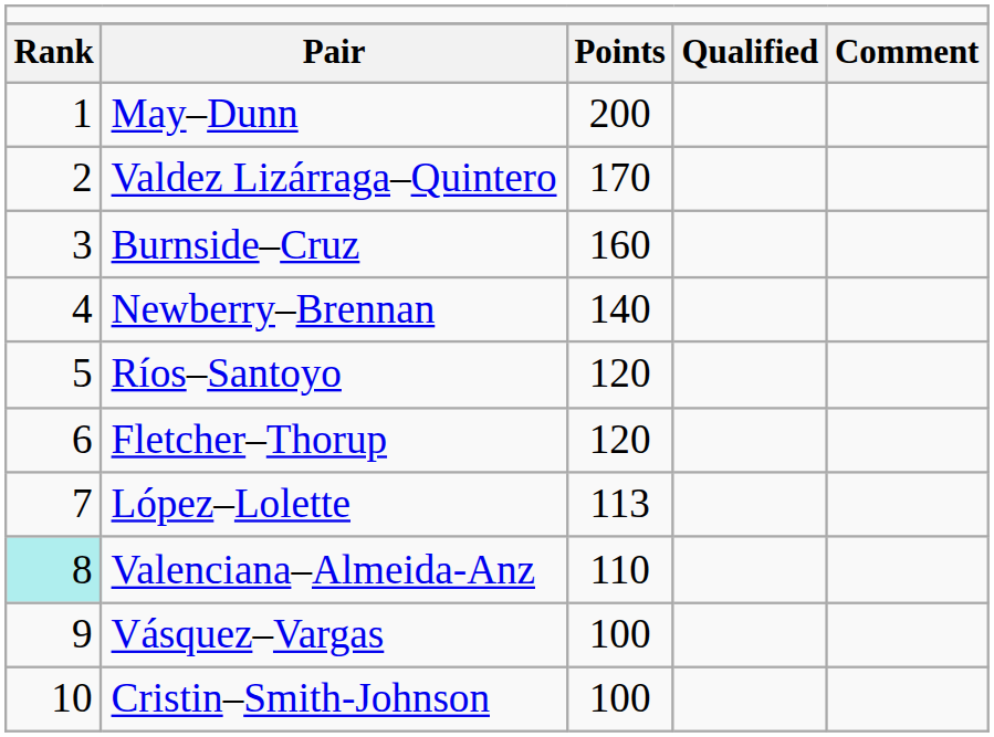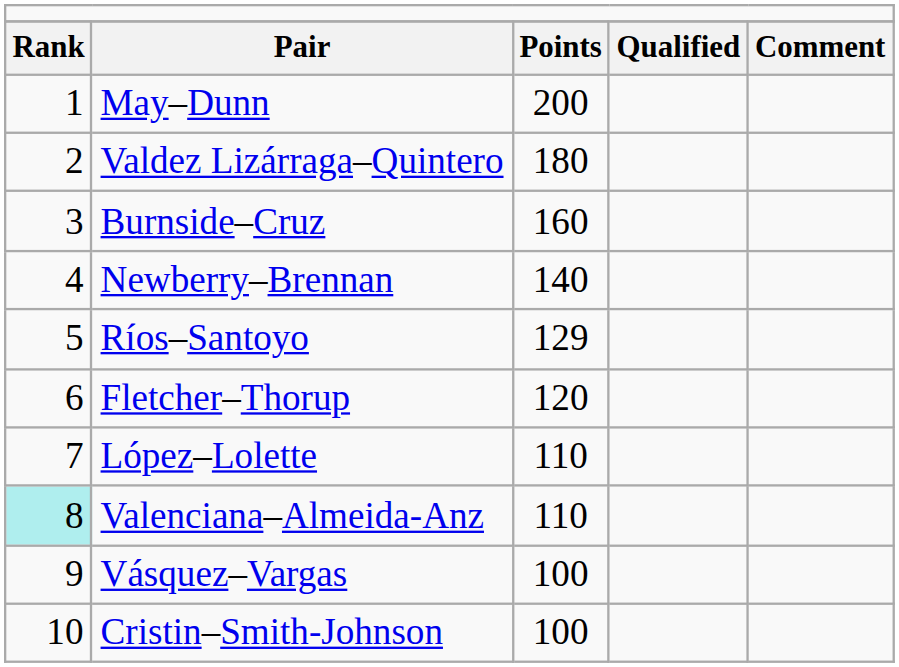 <table class="wikitable">
 <tr>
 <td colspan=5 align="center"></td>
 </tr>
 <tr>
 </tr>
 <tr style="font-size:10pt;font-weight:bold">
 <th>Rank</th>
 <th>Pair</th>
 <th>Points</th>
 <th>Qualified</th>
 <th>Comment</th>
 </tr>
 <tr>
 <td align=right>1</td>
 <td> <a href='#'>May</a>–<a href='#'>Dunn</a></td>
 <td align=center>200</td>
 <td></td>
 <td></td>
 </tr>
 <tr>
 <td align=right>2</td>
 <td> <a href='#'>Valdez Lizárraga</a>–<a href='#'>Quintero</a></td>
-<td align=center>170</td>
+<td align=center>180</td>
 <td></td>
 <td></td>
 </tr>
 <tr>
 <td align=right>3</td>
 <td> <a href='#'>Burnside</a>–<a href='#'>Cruz</a></td>
 <td align=center>160</td>
 <td></td>
 <td></td>
 </tr>
 <tr>
 <td align=right>4</td>
 <td> <a href='#'>Newberry</a>–<a href='#'>Brennan</a></td>
 <td align=center>140</td>
 <td></td>
 <td></td>
 </tr>
 <tr>
 <td align=right>5</td>
 <td> <a href='#'>Ríos</a>–<a href='#'>Santoyo</a></td>
-<td align=center>120</td>
+<td align=center>129</td>
 <td></td>
 <td></td>
 </tr>
 <tr>
 <td align=right>6</td>
 <td> <a href='#'>Fletcher</a>–<a href='#'>Thorup</a></td>
 <td align=center>120</td>
 <td></td>
 <td></td>
 </tr>
 <tr>
 <td align=right>7</td>
 <td> <a href='#'>López</a>–<a href='#'>Lolette</a></td>
-<td align=center>113</td>
+<td align=center>110</td>
 <td></td>
 <td></td>
 </tr>
 <tr>
 <td align=right style="background: paleturquoise;">8</td>
 <td> <a href='#'>Valenciana</a>–<a href='#'>Almeida-Anz</a></td>
 <td align=center>110</td>
 <td></td>
 <td></td>
 </tr>
 <tr>
 <td align=right>9</td>
 <td> <a href='#'>Vásquez</a>–<a href='#'>Vargas</a></td>
 <td align=center>100</td>
 <td></td>
 <td></td>
 </tr>
 <tr>
 <td align=right>10</td>
 <td> <a href='#'>Cristin</a>–<a href='#'>Smith-Johnson</a></td>
 <td align=center>100</td>
 <td></td>
 <td></td>
 </tr>
 </table>
